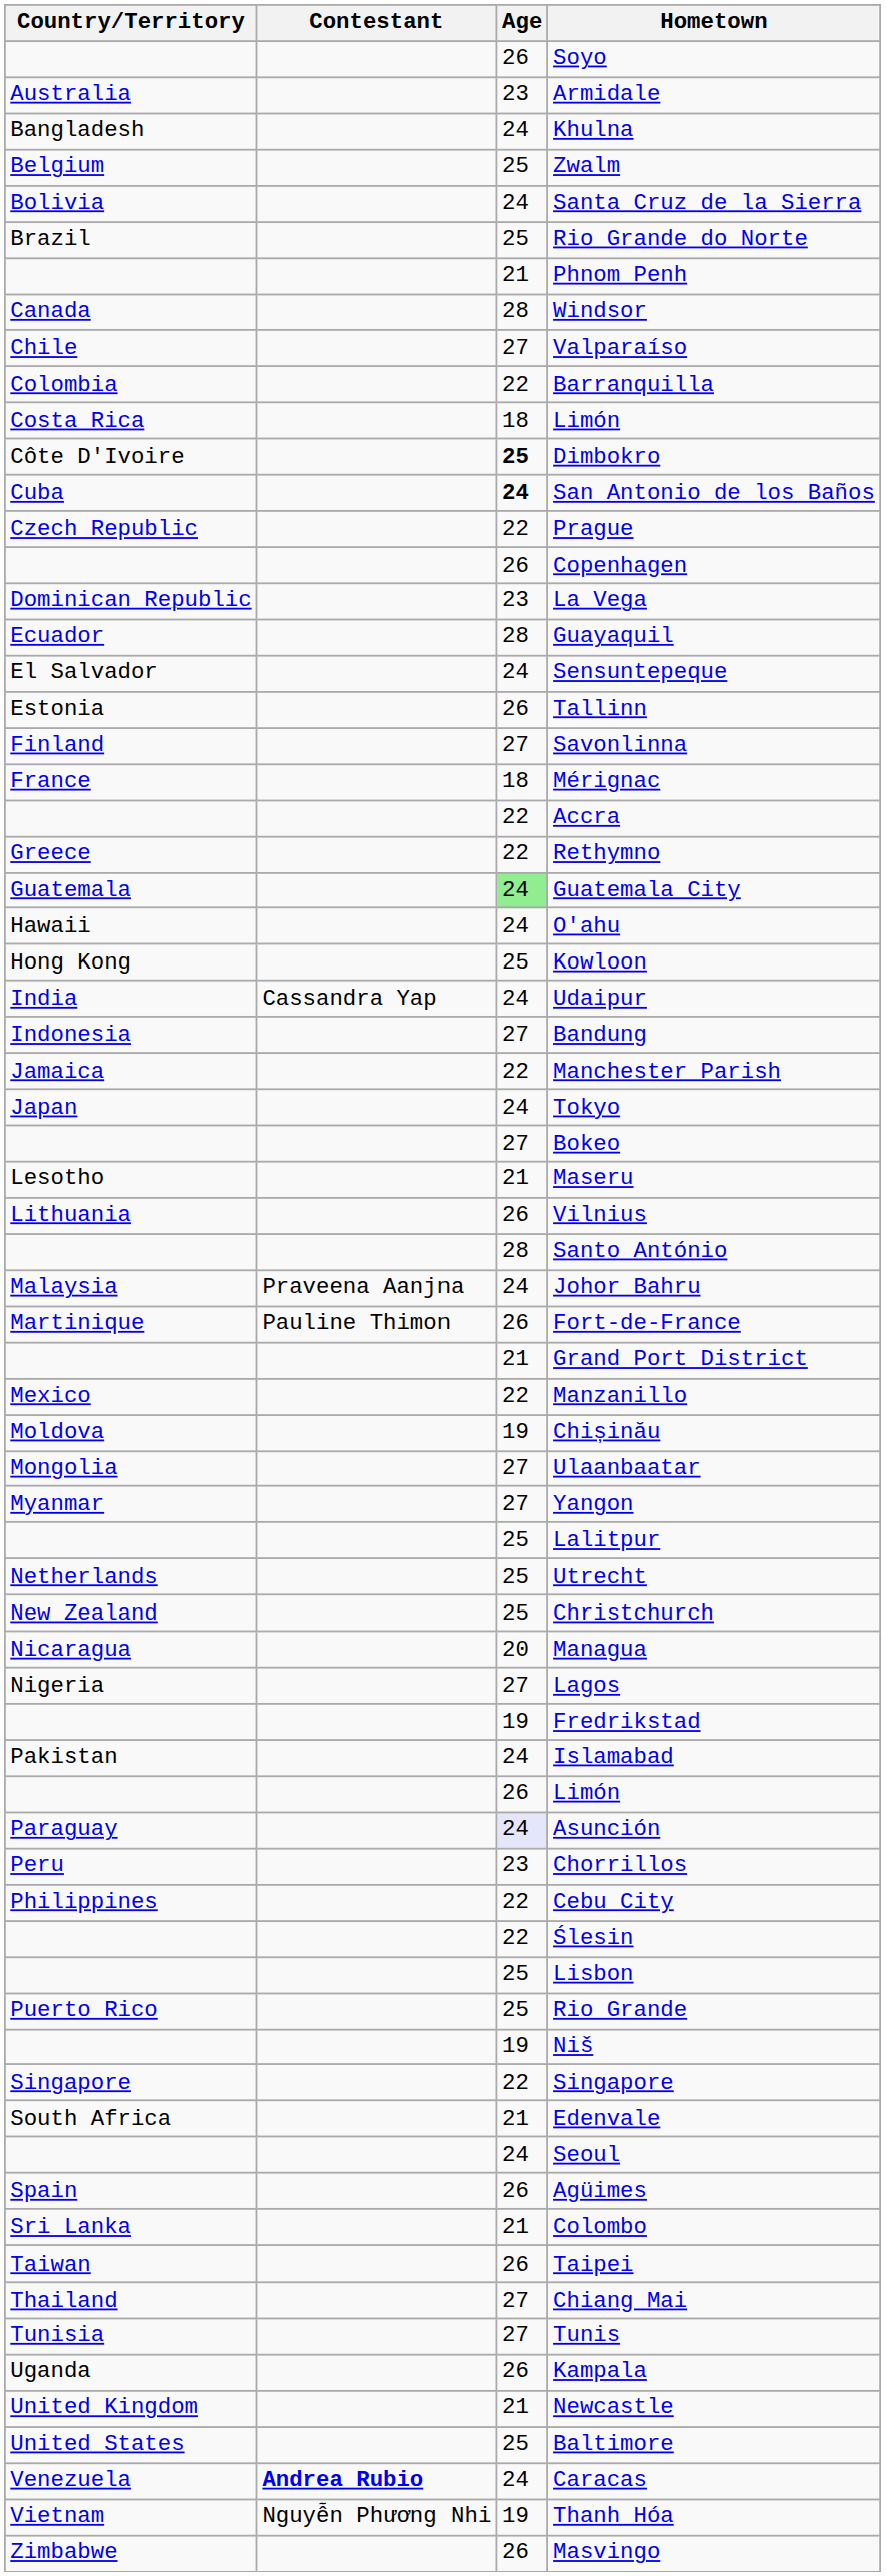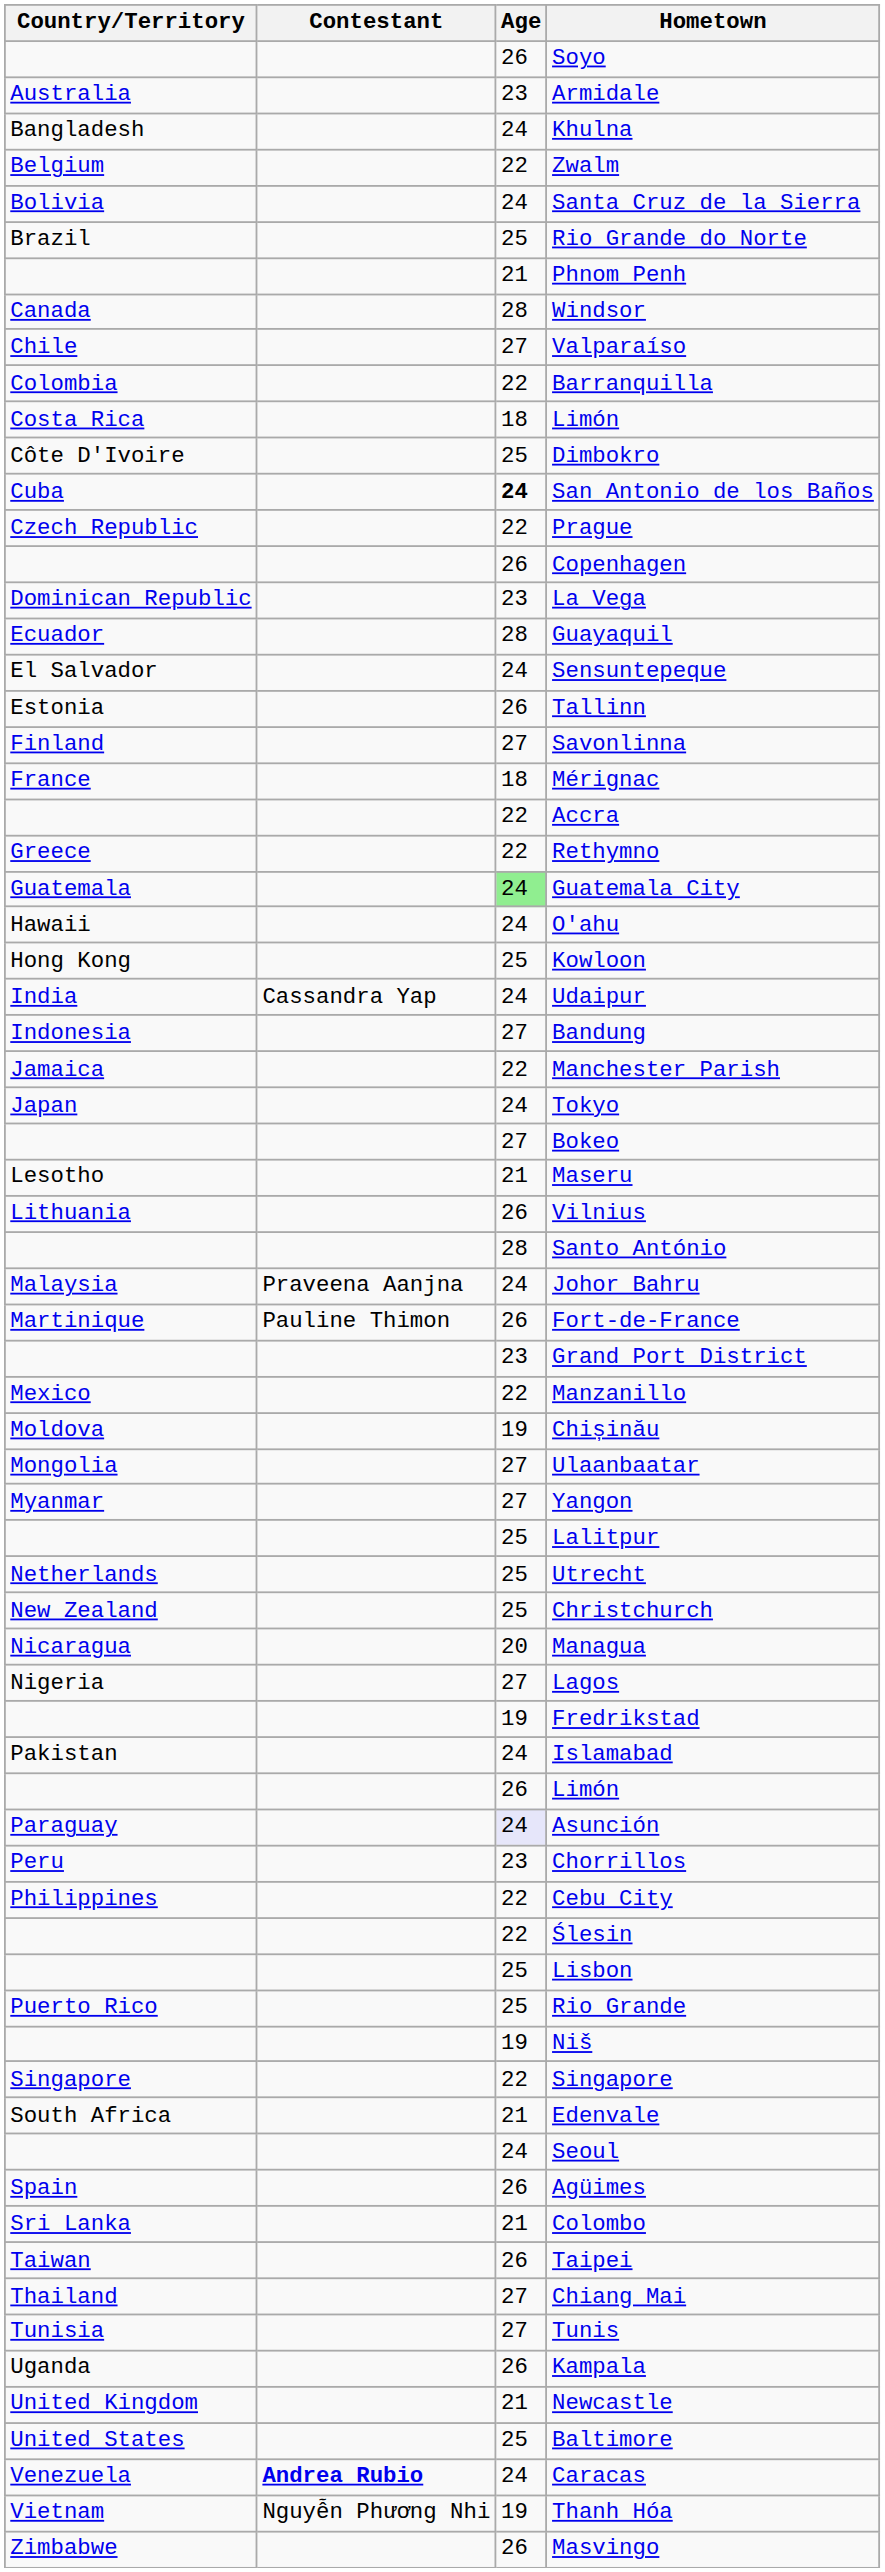 <table class="wikitable" style="font-size: 95%;">
 <tr>
 <th>Country/Territory</th>
 <th>Contestant</th>
 <th>Age</th>
 <th>Hometown</th>
 </tr>
 <tr>
 <td></td>
 <td></td>
 <td>26</td>
 <td><a href='#'>Soyo</a></td>
 </tr>
 <tr>
 <td> <a href='#'>Australia</a></td>
 <td></td>
 <td>23</td>
 <td><a href='#'>Armidale</a></td>
 </tr>
 <tr>
 <td> Bangladesh</td>
 <td></td>
 <td>24</td>
 <td><a href='#'>Khulna</a></td>
 </tr>
 <tr>
 <td> <a href='#'>Belgium</a></td>
 <td></td>
-<td>25</td>
+<td>22</td>
 <td><a href='#'>Zwalm</a></td>
 </tr>
 <tr>
 <td> <a href='#'>Bolivia</a></td>
 <td></td>
 <td>24</td>
 <td><a href='#'>Santa Cruz de la Sierra</a></td>
 </tr>
 <tr>
 <td> Brazil</td>
 <td></td>
 <td>25</td>
 <td><a href='#'>Rio Grande do Norte</a></td>
 </tr>
 <tr>
 <td></td>
 <td></td>
 <td>21</td>
 <td><a href='#'>Phnom Penh</a></td>
 </tr>
 <tr>
 <td> <a href='#'>Canada</a></td>
 <td></td>
 <td>28</td>
 <td><a href='#'>Windsor</a></td>
 </tr>
 <tr>
 <td> <a href='#'>Chile</a></td>
 <td></td>
 <td>27</td>
 <td><a href='#'>Valparaíso</a></td>
 </tr>
 <tr>
 <td> <a href='#'>Colombia</a></td>
 <td></td>
 <td>22</td>
 <td><a href='#'>Barranquilla</a></td>
 </tr>
 <tr>
 <td> <a href='#'>Costa Rica</a></td>
 <td></td>
 <td>18</td>
 <td><a href='#'>Limón</a></td>
 </tr>
 <tr>
 <td> Côte D'Ivoire</td>
 <td></td>
-<td><strong>25</strong></td>
+<td>25</td>
 <td><a href='#'>Dimbokro</a></td>
 </tr>
 <tr>
 <td> <a href='#'>Cuba</a></td>
 <td></td>
 <td><strong>24</strong></td>
 <td><a href='#'>San Antonio de los Baños</a></td>
 </tr>
 <tr>
 <td> <a href='#'>Czech Republic</a></td>
 <td></td>
 <td>22</td>
 <td><a href='#'>Prague</a></td>
 </tr>
 <tr>
 <td></td>
 <td></td>
 <td>26</td>
 <td><a href='#'>Copenhagen</a></td>
 </tr>
 <tr>
 <td> <a href='#'>Dominican Republic</a></td>
 <td></td>
 <td>23</td>
 <td><a href='#'>La Vega</a></td>
 </tr>
 <tr>
 <td> <a href='#'>Ecuador</a></td>
 <td></td>
 <td>28</td>
 <td><a href='#'>Guayaquil</a></td>
 </tr>
 <tr>
 <td> El Salvador</td>
 <td></td>
 <td>24</td>
 <td><a href='#'>Sensuntepeque</a></td>
 </tr>
 <tr>
 <td> Estonia</td>
 <td></td>
 <td>26</td>
 <td><a href='#'>Tallinn</a></td>
 </tr>
 <tr>
 <td> <a href='#'>Finland</a></td>
 <td></td>
 <td>27</td>
 <td><a href='#'>Savonlinna</a></td>
 </tr>
 <tr>
 <td> <a href='#'>France</a></td>
 <td></td>
 <td>18</td>
 <td><a href='#'>Mérignac</a></td>
 </tr>
 <tr>
 <td></td>
 <td></td>
 <td>22</td>
 <td><a href='#'>Accra</a></td>
 </tr>
 <tr>
 <td> <a href='#'>Greece</a></td>
 <td></td>
 <td>22</td>
 <td><a href='#'>Rethymno</a></td>
 </tr>
 <tr>
 <td> <a href='#'>Guatemala</a></td>
 <td></td>
 <td style="background: lightgreen;">24</td>
 <td><a href='#'>Guatemala City</a></td>
 </tr>
 <tr>
 <td> Hawaii</td>
 <td></td>
 <td>24</td>
 <td><a href='#'>O'ahu</a></td>
 </tr>
 <tr>
 <td> Hong Kong</td>
 <td></td>
 <td>25</td>
 <td><a href='#'>Kowloon</a></td>
 </tr>
 <tr>
 <td> <a href='#'>India</a></td>
 <td>Cassandra Yap</td>
 <td>24</td>
 <td><a href='#'>Udaipur</a></td>
 </tr>
 <tr>
 <td> <a href='#'>Indonesia</a></td>
 <td></td>
 <td>27</td>
 <td><a href='#'>Bandung</a></td>
 </tr>
 <tr>
 <td> <a href='#'>Jamaica</a></td>
 <td></td>
 <td>22</td>
 <td><a href='#'>Manchester Parish</a></td>
 </tr>
 <tr>
 <td> <a href='#'>Japan</a></td>
 <td></td>
 <td>24</td>
 <td><a href='#'>Tokyo</a></td>
 </tr>
 <tr>
 <td></td>
 <td></td>
 <td>27</td>
 <td><a href='#'>Bokeo</a></td>
 </tr>
 <tr>
 <td> Lesotho</td>
 <td></td>
 <td>21</td>
 <td><a href='#'>Maseru</a></td>
 </tr>
 <tr>
 <td> <a href='#'>Lithuania</a></td>
 <td></td>
 <td>26</td>
 <td><a href='#'>Vilnius</a></td>
 </tr>
 <tr>
 <td></td>
 <td></td>
 <td>28</td>
 <td><a href='#'>Santo António</a></td>
 </tr>
 <tr>
 <td> <a href='#'>Malaysia</a></td>
 <td>Praveena Aanjna</td>
 <td>24</td>
 <td><a href='#'>Johor Bahru</a></td>
 </tr>
 <tr>
 <td> <a href='#'>Martinique</a></td>
 <td>Pauline Thimon</td>
 <td>26</td>
 <td><a href='#'>Fort-de-France</a></td>
 </tr>
 <tr>
 <td></td>
 <td></td>
-<td>21</td>
+<td>23</td>
 <td><a href='#'>Grand Port District</a></td>
 </tr>
 <tr>
 <td> <a href='#'>Mexico</a></td>
 <td></td>
 <td>22</td>
 <td><a href='#'>Manzanillo</a></td>
 </tr>
 <tr>
 <td> <a href='#'>Moldova</a></td>
 <td></td>
 <td>19</td>
 <td><a href='#'>Chișinău</a></td>
 </tr>
 <tr>
 <td> <a href='#'>Mongolia</a></td>
 <td></td>
 <td>27</td>
 <td><a href='#'>Ulaanbaatar</a></td>
 </tr>
 <tr>
 <td> <a href='#'>Myanmar</a></td>
 <td></td>
 <td>27</td>
 <td><a href='#'>Yangon</a></td>
 </tr>
 <tr>
 <td></td>
 <td></td>
 <td>25</td>
 <td><a href='#'>Lalitpur</a></td>
 </tr>
 <tr>
 <td> <a href='#'>Netherlands</a></td>
 <td></td>
 <td>25</td>
 <td><a href='#'>Utrecht</a></td>
 </tr>
 <tr>
 <td> <a href='#'>New Zealand</a></td>
 <td></td>
 <td>25</td>
 <td><a href='#'>Christchurch</a></td>
 </tr>
 <tr>
 <td> <a href='#'>Nicaragua</a></td>
 <td></td>
 <td>20</td>
 <td><a href='#'>Managua</a></td>
 </tr>
 <tr>
 <td> Nigeria</td>
 <td></td>
 <td>27</td>
 <td><a href='#'>Lagos</a></td>
 </tr>
 <tr>
 <td></td>
 <td></td>
 <td>19</td>
 <td><a href='#'>Fredrikstad</a></td>
 </tr>
 <tr>
 <td> Pakistan</td>
 <td></td>
 <td>24</td>
 <td><a href='#'>Islamabad</a></td>
 </tr>
 <tr>
 <td></td>
 <td></td>
 <td>26</td>
 <td><a href='#'>Limón</a></td>
 </tr>
 <tr>
 <td> <a href='#'>Paraguay</a></td>
 <td></td>
 <td style="background: lavender;">24</td>
 <td><a href='#'>Asunción</a></td>
 </tr>
 <tr>
 <td> <a href='#'>Peru</a></td>
 <td></td>
 <td>23</td>
 <td><a href='#'>Chorrillos</a></td>
 </tr>
 <tr>
 <td> <a href='#'>Philippines</a></td>
 <td></td>
 <td>22</td>
 <td><a href='#'>Cebu City</a></td>
 </tr>
 <tr>
 <td></td>
 <td></td>
 <td>22</td>
 <td><a href='#'>Ślesin</a></td>
 </tr>
 <tr>
 <td></td>
 <td></td>
 <td>25</td>
 <td><a href='#'>Lisbon</a></td>
 </tr>
 <tr>
 <td> <a href='#'>Puerto Rico</a></td>
 <td></td>
 <td>25</td>
 <td><a href='#'>Rio Grande</a></td>
 </tr>
 <tr>
 <td></td>
 <td></td>
 <td>19</td>
 <td><a href='#'>Niš</a></td>
 </tr>
 <tr>
 <td> <a href='#'>Singapore</a></td>
 <td></td>
 <td>22</td>
 <td><a href='#'>Singapore</a></td>
 </tr>
 <tr>
 <td> South Africa</td>
 <td></td>
 <td>21</td>
 <td><a href='#'>Edenvale</a></td>
 </tr>
 <tr>
 <td></td>
 <td></td>
 <td>24</td>
 <td><a href='#'>Seoul</a></td>
 </tr>
 <tr>
 <td> <a href='#'>Spain</a></td>
 <td></td>
 <td>26</td>
 <td><a href='#'>Agüimes</a></td>
 </tr>
 <tr>
 <td> <a href='#'>Sri Lanka</a></td>
 <td></td>
 <td>21</td>
 <td><a href='#'>Colombo</a></td>
 </tr>
 <tr>
 <td> <a href='#'>Taiwan</a></td>
 <td></td>
 <td>26</td>
 <td><a href='#'>Taipei</a></td>
 </tr>
 <tr>
 <td> <a href='#'>Thailand</a></td>
 <td></td>
 <td>27</td>
 <td><a href='#'>Chiang Mai</a></td>
 </tr>
 <tr>
 <td> <a href='#'>Tunisia</a></td>
 <td></td>
 <td>27</td>
 <td><a href='#'>Tunis</a></td>
 </tr>
 <tr>
 <td> Uganda</td>
 <td></td>
 <td>26</td>
 <td><a href='#'>Kampala</a></td>
 </tr>
 <tr>
 <td> <a href='#'>United Kingdom</a></td>
 <td></td>
 <td>21</td>
 <td><a href='#'>Newcastle</a></td>
 </tr>
 <tr>
 <td> <a href='#'>United States</a></td>
 <td></td>
 <td>25</td>
 <td><a href='#'>Baltimore</a></td>
 </tr>
 <tr>
 <td> <a href='#'>Venezuela</a></td>
 <td><strong><a href='#'>Andrea Rubio</a></strong></td>
 <td>24</td>
 <td><a href='#'>Caracas</a></td>
 </tr>
 <tr>
 <td> <a href='#'>Vietnam</a></td>
 <td>Nguyễn Phương Nhi</td>
 <td>19</td>
 <td><a href='#'>Thanh Hóa</a></td>
 </tr>
 <tr>
 <td> <a href='#'>Zimbabwe</a></td>
 <td></td>
 <td>26</td>
 <td><a href='#'>Masvingo</a></td>
 </tr>
 </table>
